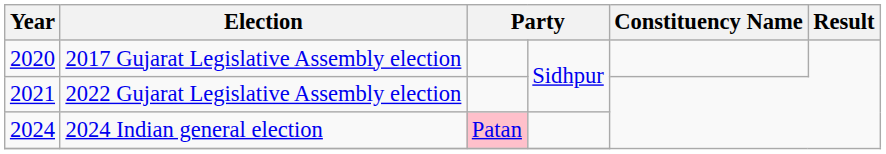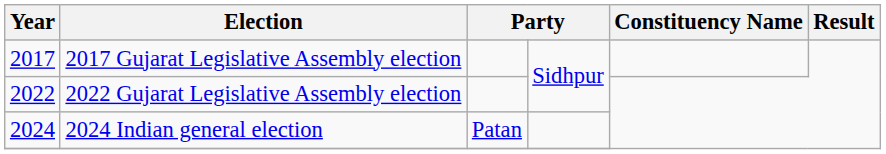 <table class="wikitable">
 <tr>
 <th>Year</th>
 <th>Election</th>
 <th colspan="2">Party</th>
 <th>Constituency Name</th>
 <th>Result</th>
 </tr>
 <tr>
-<td><a href='#'>2020</a></td>
+<td><a href='#'>2017</a></td>
 <td><a href='#'>2017 Gujarat Legislative Assembly election</a></td>
 <td></td>
 <td rowspan=2><a href='#'>Sidhpur</a></td>
 <td></td>
 </tr>
 <tr>
-<td><a href='#'>2021</a></td>
+<td><a href='#'>2022</a></td>
 <td><a href='#'>2022 Gujarat Legislative Assembly election</a></td>
 <td></td>
 </tr>
 <tr>
 <td><a href='#'>2024</a></td>
 <td><a href='#'>2024 Indian general election</a></td>
-<td style="background: pink;"><a href='#'>Patan</a></td>
+<td><a href='#'>Patan</a></td>
 <td></td>
 </tr>
 <tr>
 </tr>
 </table>
